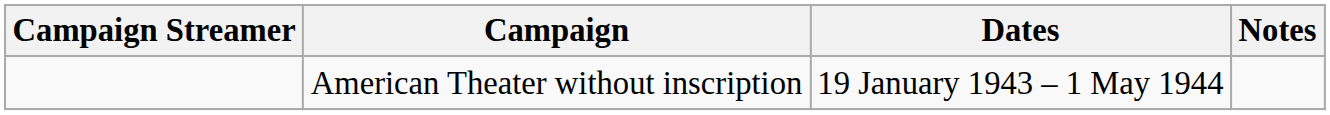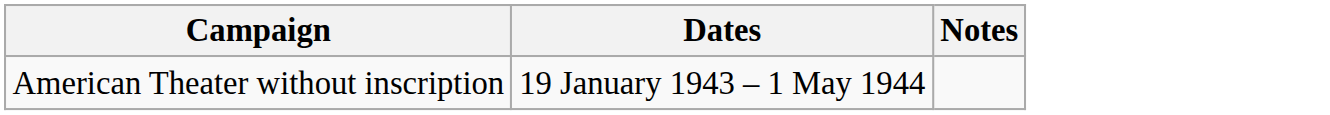 <table class="wikitable">
 <tr style="background:#efefef;">
-<th>Campaign Streamer</th>
 <th>Campaign</th>
 <th>Dates</th>
 <th>Notes</th>
 </tr>
 <tr>
-<td></td>
 <td>American Theater without inscription</td>
 <td>19 January 1943 – 1 May 1944</td>
 <td></td>
 </tr>
 </table>
